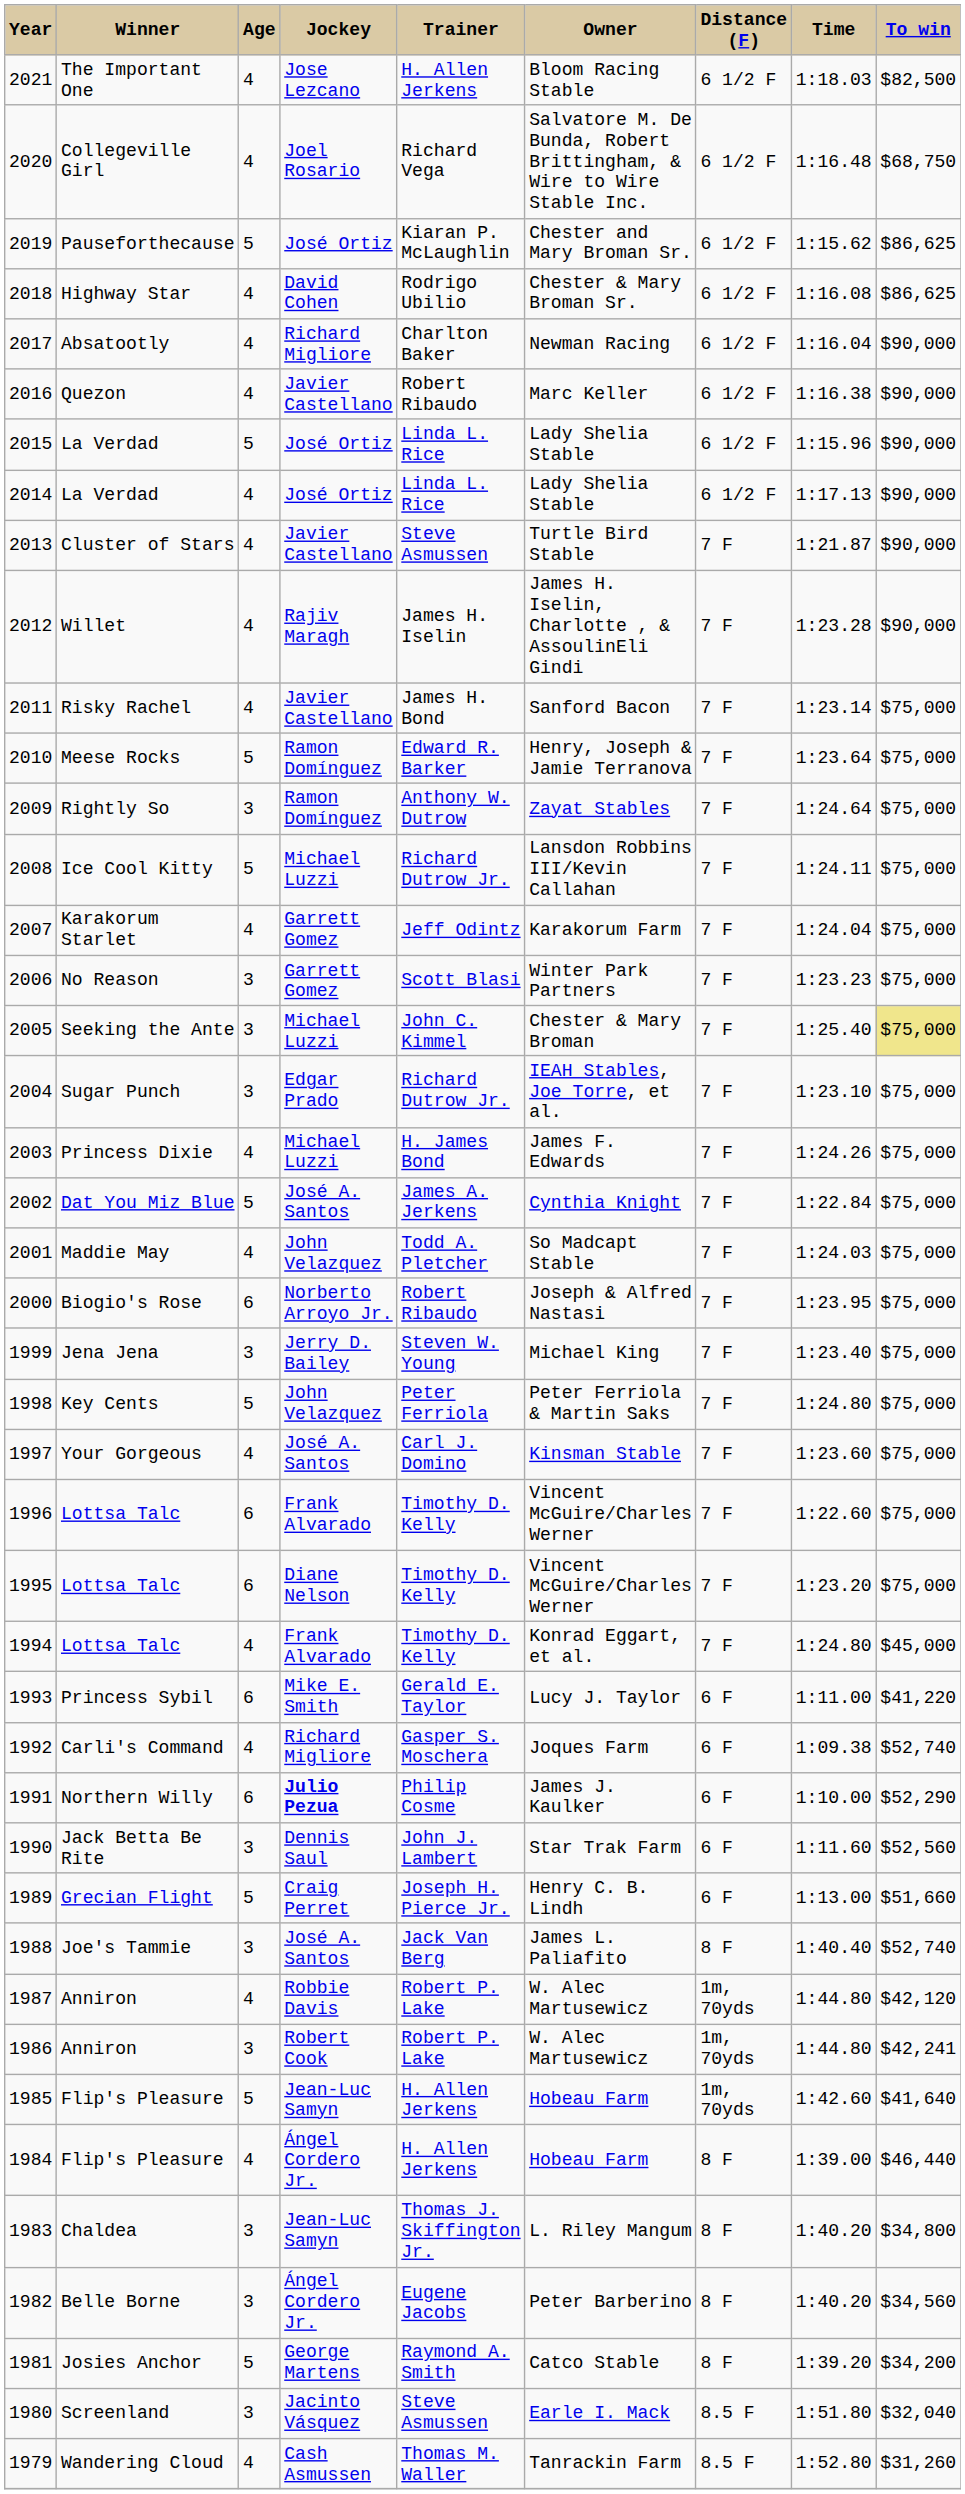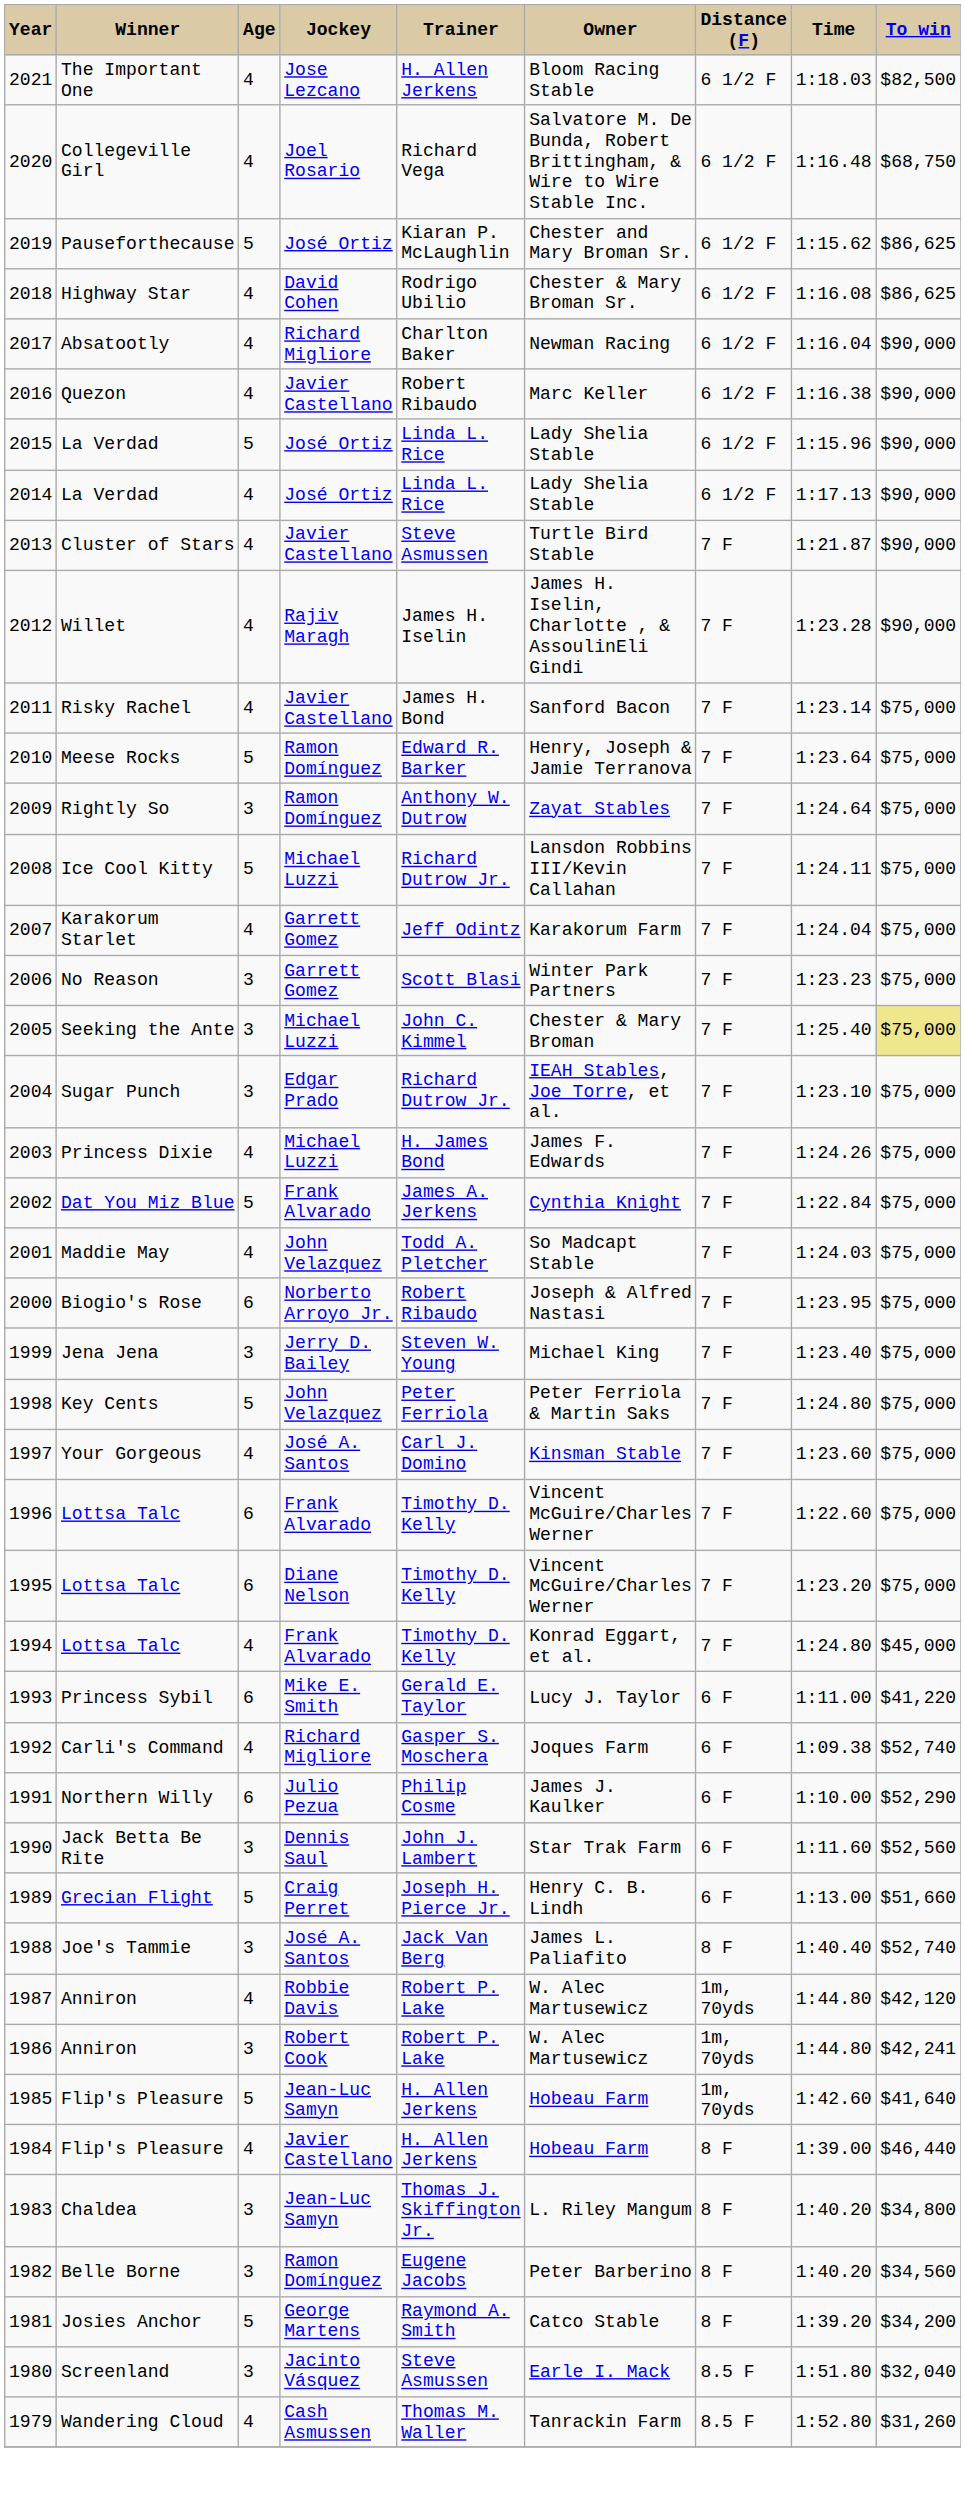 <table class="wikitable sortable">
 <tr>
 <th style="background-color:#DACAA5; width:38px">Year<br></th>
 <th style="background-color:#DACAA5; width:135px">Winner<br></th>
 <th style="background-color:#DACAA5">Age<br></th>
 <th style="background-color:#DACAA5; width:145px">Jockey<br></th>
 <th style="background-color:#DACAA5; width:150px">Trainer<br></th>
 <th style="background-color:#DACAA5; width:200px">Owner<br></th>
 <th style="background-color:#DACAA5; width:65px">Distance<br>  (<a href='#'>F</a>) <br></th>
 <th style="background-color:#DACAA5; width:50px">Time<br></th>
 <th style="background-color:#DACAA5"><a href='#'>To win</a><br></th>
 </tr>
 <tr>
 <td>2021</td>
 <td>The Important One</td>
 <td>4</td>
 <td><a href='#'>Jose Lezcano</a></td>
 <td><a href='#'>H. Allen Jerkens</a></td>
 <td>Bloom Racing Stable</td>
 <td>6 1/2 F</td>
 <td>1:18.03</td>
 <td>$82,500</td>
 </tr>
 <tr>
 <td>2020</td>
 <td>Collegeville Girl</td>
 <td>4</td>
 <td><a href='#'>Joel Rosario</a></td>
 <td>Richard Vega</td>
 <td>Salvatore M. De Bunda, Robert Brittingham, & Wire to Wire Stable Inc.</td>
 <td>6 1/2 F</td>
 <td>1:16.48</td>
 <td>$68,750</td>
 </tr>
 <tr>
 <td>2019</td>
 <td>Pauseforthecause</td>
 <td>5</td>
 <td><a href='#'>José Ortiz</a></td>
 <td>Kiaran P. McLaughlin</td>
 <td>Chester and Mary Broman Sr.</td>
 <td>6 1/2 F</td>
 <td>1:15.62</td>
 <td>$86,625</td>
 </tr>
 <tr>
 <td>2018</td>
 <td>Highway Star</td>
 <td>4</td>
 <td><a href='#'>David Cohen</a></td>
 <td>Rodrigo Ubilio</td>
 <td>Chester & Mary Broman Sr.</td>
 <td>6 1/2 F</td>
 <td>1:16.08</td>
 <td>$86,625</td>
 </tr>
 <tr>
 <td>2017</td>
 <td>Absatootly</td>
 <td>4</td>
 <td><a href='#'>Richard Migliore</a></td>
 <td>Charlton Baker</td>
 <td>Newman Racing</td>
 <td>6 1/2 F</td>
 <td>1:16.04</td>
 <td>$90,000</td>
 </tr>
 <tr>
 <td>2016</td>
 <td>Quezon</td>
 <td>4</td>
 <td><a href='#'>Javier Castellano</a></td>
 <td>Robert Ribaudo</td>
 <td>Marc Keller</td>
 <td>6 1/2 F</td>
 <td>1:16.38</td>
 <td>$90,000</td>
 </tr>
 <tr>
 <td>2015</td>
 <td>La Verdad</td>
 <td>5</td>
 <td><a href='#'>José Ortiz</a></td>
 <td><a href='#'>Linda L. Rice</a></td>
 <td>Lady Shelia Stable</td>
 <td>6 1/2 F</td>
 <td>1:15.96</td>
 <td>$90,000</td>
 </tr>
 <tr>
 <td>2014</td>
 <td>La Verdad</td>
 <td>4</td>
 <td><a href='#'>José Ortiz</a></td>
 <td><a href='#'>Linda L. Rice</a></td>
 <td>Lady Shelia Stable</td>
 <td>6 1/2 F</td>
 <td>1:17.13</td>
 <td>$90,000</td>
 </tr>
 <tr>
 <td>2013</td>
 <td>Cluster of Stars</td>
 <td>4</td>
 <td><a href='#'>Javier Castellano</a></td>
 <td><a href='#'>Steve Asmussen</a></td>
 <td>Turtle Bird Stable</td>
 <td>7 F</td>
 <td>1:21.87</td>
 <td>$90,000</td>
 </tr>
 <tr>
 <td>2012</td>
 <td>Willet</td>
 <td>4</td>
 <td><a href='#'>Rajiv Maragh</a></td>
 <td>James H. Iselin</td>
 <td>James H. Iselin, Charlotte , & AssoulinEli Gindi</td>
 <td>7 F</td>
 <td>1:23.28</td>
 <td>$90,000</td>
 </tr>
 <tr>
 <td>2011</td>
 <td>Risky Rachel</td>
 <td>4</td>
 <td><a href='#'>Javier Castellano</a></td>
 <td>James H. Bond</td>
 <td>Sanford Bacon</td>
 <td>7 F</td>
 <td>1:23.14</td>
 <td>$75,000</td>
 </tr>
 <tr>
 <td>2010</td>
 <td>Meese Rocks</td>
 <td>5</td>
 <td><a href='#'>Ramon Domínguez</a></td>
 <td><a href='#'>Edward R. Barker</a></td>
 <td>Henry, Joseph & Jamie Terranova</td>
 <td>7 F</td>
 <td>1:23.64</td>
 <td>$75,000</td>
 </tr>
 <tr>
 <td>2009</td>
 <td>Rightly So</td>
 <td>3</td>
 <td><a href='#'>Ramon Domínguez</a></td>
 <td><a href='#'>Anthony W. Dutrow</a></td>
 <td><a href='#'>Zayat Stables</a></td>
 <td>7 F</td>
 <td>1:24.64</td>
 <td>$75,000</td>
 </tr>
 <tr>
 <td>2008</td>
 <td>Ice Cool Kitty</td>
 <td>5</td>
 <td><a href='#'>Michael Luzzi</a></td>
 <td><a href='#'>Richard Dutrow Jr.</a></td>
 <td>Lansdon Robbins III/Kevin Callahan</td>
 <td>7 F</td>
 <td>1:24.11</td>
 <td>$75,000</td>
 </tr>
 <tr>
 <td>2007</td>
 <td>Karakorum Starlet</td>
 <td>4</td>
 <td><a href='#'>Garrett Gomez</a></td>
 <td><a href='#'>Jeff Odintz</a></td>
 <td>Karakorum Farm</td>
 <td>7 F</td>
 <td>1:24.04</td>
 <td>$75,000</td>
 </tr>
 <tr>
 <td>2006</td>
 <td>No Reason</td>
 <td>3</td>
 <td><a href='#'>Garrett Gomez</a></td>
 <td><a href='#'>Scott Blasi</a></td>
 <td>Winter Park Partners</td>
 <td>7 F</td>
 <td>1:23.23</td>
 <td>$75,000</td>
 </tr>
 <tr>
 <td>2005</td>
 <td>Seeking the Ante</td>
 <td>3</td>
 <td><a href='#'>Michael Luzzi</a></td>
 <td><a href='#'>John C. Kimmel</a></td>
 <td>Chester & Mary Broman</td>
 <td>7 F</td>
 <td>1:25.40</td>
 <td style="background: khaki;">$75,000</td>
 </tr>
 <tr>
 <td>2004</td>
 <td>Sugar Punch</td>
 <td>3</td>
 <td><a href='#'>Edgar Prado</a></td>
 <td><a href='#'>Richard Dutrow Jr.</a></td>
 <td><a href='#'>IEAH Stables</a>, <a href='#'>Joe Torre</a>, et al.</td>
 <td>7 F</td>
 <td>1:23.10</td>
 <td>$75,000</td>
 </tr>
 <tr>
 <td>2003</td>
 <td>Princess Dixie</td>
 <td>4</td>
 <td><a href='#'>Michael Luzzi</a></td>
 <td><a href='#'>H. James Bond</a></td>
 <td>James F. Edwards</td>
 <td>7 F</td>
 <td>1:24.26</td>
 <td>$75,000</td>
 </tr>
 <tr>
 <td>2002</td>
 <td><a href='#'>Dat You Miz Blue</a></td>
 <td>5</td>
-<td><a href='#'>José A. Santos</a></td>
+<td><a href='#'>Frank Alvarado</a></td>
 <td><a href='#'>James A. Jerkens</a></td>
 <td><a href='#'>Cynthia Knight</a></td>
 <td>7 F</td>
 <td>1:22.84</td>
 <td>$75,000</td>
 </tr>
 <tr>
 <td>2001</td>
 <td>Maddie May</td>
 <td>4</td>
 <td><a href='#'>John Velazquez</a></td>
 <td><a href='#'>Todd A. Pletcher</a></td>
 <td>So Madcapt Stable</td>
 <td>7 F</td>
 <td>1:24.03</td>
 <td>$75,000</td>
 </tr>
 <tr>
 <td>2000</td>
 <td>Biogio's Rose</td>
 <td>6</td>
 <td><a href='#'>Norberto Arroyo Jr.</a></td>
 <td><a href='#'>Robert Ribaudo</a></td>
 <td>Joseph & Alfred Nastasi</td>
 <td>7 F</td>
 <td>1:23.95</td>
 <td>$75,000</td>
 </tr>
 <tr>
 <td>1999</td>
 <td>Jena Jena</td>
 <td>3</td>
 <td><a href='#'>Jerry D. Bailey</a></td>
 <td><a href='#'>Steven W. Young</a></td>
 <td>Michael King</td>
 <td>7 F</td>
 <td>1:23.40</td>
 <td>$75,000</td>
 </tr>
 <tr>
 <td>1998</td>
 <td>Key Cents</td>
 <td>5</td>
 <td><a href='#'>John Velazquez</a></td>
 <td><a href='#'>Peter Ferriola</a></td>
 <td>Peter Ferriola & Martin Saks</td>
 <td>7 F</td>
 <td>1:24.80</td>
 <td>$75,000</td>
 </tr>
 <tr>
 <td>1997</td>
 <td>Your Gorgeous</td>
 <td>4</td>
 <td><a href='#'>José A. Santos</a></td>
 <td><a href='#'>Carl J. Domino</a></td>
 <td><a href='#'>Kinsman Stable</a></td>
 <td>7 F</td>
 <td>1:23.60</td>
 <td>$75,000</td>
 </tr>
 <tr>
 <td>1996</td>
 <td><a href='#'>Lottsa Talc</a></td>
 <td>6</td>
 <td><a href='#'>Frank Alvarado</a></td>
 <td><a href='#'>Timothy D. Kelly</a></td>
 <td>Vincent McGuire/Charles Werner</td>
 <td>7 F</td>
 <td>1:22.60</td>
 <td>$75,000</td>
 </tr>
 <tr>
 <td>1995</td>
 <td><a href='#'>Lottsa Talc</a></td>
 <td>6</td>
 <td><a href='#'>Diane Nelson</a></td>
 <td><a href='#'>Timothy D. Kelly</a></td>
 <td>Vincent McGuire/Charles Werner</td>
 <td>7 F</td>
 <td>1:23.20</td>
 <td>$75,000</td>
 </tr>
 <tr>
 <td>1994</td>
 <td><a href='#'>Lottsa Talc</a></td>
 <td>4</td>
 <td><a href='#'>Frank Alvarado</a></td>
 <td><a href='#'>Timothy D. Kelly</a></td>
 <td>Konrad Eggart, et al.</td>
 <td>7 F</td>
 <td>1:24.80</td>
 <td>$45,000</td>
 </tr>
 <tr>
 <td>1993</td>
 <td>Princess Sybil</td>
 <td>6</td>
 <td><a href='#'>Mike E. Smith</a></td>
 <td><a href='#'>Gerald E. Taylor</a></td>
 <td>Lucy J. Taylor</td>
 <td>6 F</td>
 <td>1:11.00</td>
 <td>$41,220</td>
 </tr>
 <tr>
 <td>1992</td>
 <td>Carli's Command</td>
 <td>4</td>
 <td><a href='#'>Richard Migliore</a></td>
 <td><a href='#'>Gasper S. Moschera</a></td>
 <td>Joques Farm</td>
 <td>6 F</td>
 <td>1:09.38</td>
 <td>$52,740</td>
 </tr>
 <tr>
 <td>1991</td>
 <td>Northern Willy</td>
 <td>6</td>
-<td><strong><a href='#'>Julio Pezua</a></strong></td>
+<td><a href='#'>Julio Pezua</a></td>
 <td><a href='#'>Philip Cosme</a></td>
 <td>James J. Kaulker</td>
 <td>6 F</td>
 <td>1:10.00</td>
 <td>$52,290</td>
 </tr>
 <tr>
 <td>1990</td>
 <td>Jack Betta Be Rite</td>
 <td>3</td>
 <td><a href='#'>Dennis Saul</a></td>
 <td><a href='#'>John J. Lambert</a></td>
 <td>Star Trak Farm</td>
 <td>6 F</td>
 <td>1:11.60</td>
 <td>$52,560</td>
 </tr>
 <tr>
 <td>1989</td>
 <td><a href='#'>Grecian Flight</a></td>
 <td>5</td>
 <td><a href='#'>Craig Perret</a></td>
 <td><a href='#'>Joseph H. Pierce Jr.</a></td>
 <td>Henry C. B. Lindh</td>
 <td>6 F</td>
 <td>1:13.00</td>
 <td>$51,660</td>
 </tr>
 <tr>
 <td>1988</td>
 <td>Joe's Tammie</td>
 <td>3</td>
 <td><a href='#'>José A. Santos</a></td>
 <td><a href='#'>Jack Van Berg</a></td>
 <td>James L. Paliafito</td>
 <td>8 F</td>
 <td>1:40.40</td>
 <td>$52,740</td>
 </tr>
 <tr>
 <td>1987</td>
 <td>Anniron</td>
 <td>4</td>
 <td><a href='#'>Robbie Davis</a></td>
 <td><a href='#'>Robert P. Lake</a></td>
 <td>W. Alec Martusewicz</td>
 <td>1m, 70yds</td>
 <td>1:44.80</td>
 <td>$42,120</td>
 </tr>
 <tr>
 <td>1986</td>
 <td>Anniron</td>
 <td>3</td>
 <td><a href='#'>Robert Cook</a></td>
 <td><a href='#'>Robert P. Lake</a></td>
 <td>W. Alec Martusewicz</td>
 <td>1m, 70yds</td>
 <td>1:44.80</td>
 <td>$42,241</td>
 </tr>
 <tr>
 <td>1985</td>
 <td>Flip's Pleasure</td>
 <td>5</td>
 <td><a href='#'>Jean-Luc Samyn</a></td>
 <td><a href='#'>H. Allen Jerkens</a></td>
 <td><a href='#'>Hobeau Farm</a></td>
 <td>1m, 70yds</td>
 <td>1:42.60</td>
 <td>$41,640</td>
 </tr>
 <tr>
 <td>1984</td>
 <td>Flip's Pleasure</td>
 <td>4</td>
-<td><a href='#'>Ángel Cordero Jr.</a></td>
+<td><a href='#'>Javier Castellano</a></td>
 <td><a href='#'>H. Allen Jerkens</a></td>
 <td><a href='#'>Hobeau Farm</a></td>
 <td>8 F</td>
 <td>1:39.00</td>
 <td>$46,440</td>
 </tr>
 <tr>
 <td>1983</td>
 <td>Chaldea</td>
 <td>3</td>
 <td><a href='#'>Jean-Luc Samyn</a></td>
 <td><a href='#'>Thomas J. Skiffington Jr.</a></td>
 <td>L. Riley Mangum</td>
 <td>8 F</td>
 <td>1:40.20</td>
 <td>$34,800</td>
 </tr>
 <tr>
 <td>1982</td>
 <td>Belle Borne</td>
 <td>3</td>
-<td><a href='#'>Ángel Cordero Jr.</a></td>
+<td><a href='#'>Ramon Domínguez</a></td>
 <td><a href='#'>Eugene Jacobs</a></td>
 <td>Peter Barberino</td>
 <td>8 F</td>
 <td>1:40.20</td>
 <td>$34,560</td>
 </tr>
 <tr>
 <td>1981</td>
 <td>Josies Anchor</td>
 <td>5</td>
 <td><a href='#'>George Martens</a></td>
 <td><a href='#'>Raymond A. Smith</a></td>
 <td>Catco Stable</td>
 <td>8 F</td>
 <td>1:39.20</td>
 <td>$34,200</td>
 </tr>
 <tr>
 <td>1980</td>
 <td>Screenland</td>
 <td>3</td>
 <td><a href='#'>Jacinto Vásquez</a></td>
 <td><a href='#'>Steve Asmussen</a></td>
 <td><a href='#'>Earle I. Mack</a></td>
 <td>8.5 F</td>
 <td>1:51.80</td>
 <td>$32,040</td>
 </tr>
 <tr>
 <td>1979</td>
 <td>Wandering Cloud</td>
 <td>4</td>
 <td><a href='#'>Cash Asmussen</a></td>
 <td><a href='#'>Thomas M. Waller</a></td>
 <td>Tanrackin Farm</td>
 <td>8.5 F</td>
 <td>1:52.80</td>
 <td>$31,260</td>
 </tr>
 <tr>
 </tr>
 </table>
